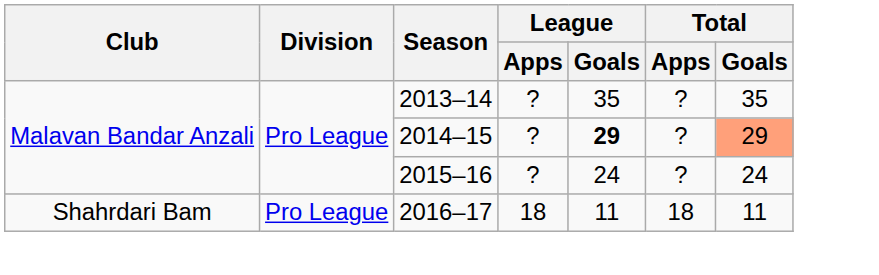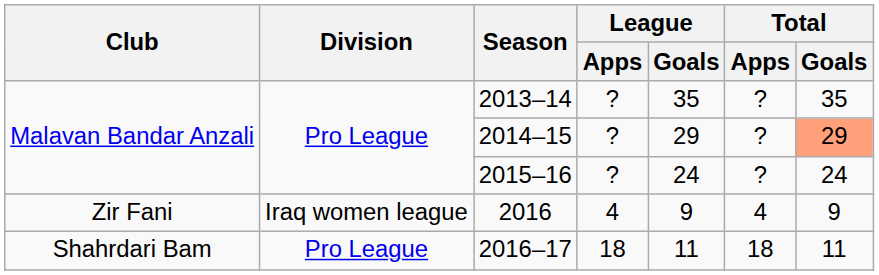 <table class="wikitable" style="text-align: center;">
 <tr>
 <th rowspan="2">Club</th>
 <th rowspan="2">Division</th>
 <th rowspan="2">Season</th>
 <th colspan="2">League</th>
 <th colspan="2">Total</th>
 </tr>
 <tr>
 <th>Apps</th>
 <th>Goals</th>
 <th>Apps</th>
 <th>Goals</th>
 </tr>
 <tr>
 <td rowspan="3"><a href='#'>Malavan Bandar Anzali</a></td>
 <td rowspan="3"><a href='#'>Pro League</a></td>
 <td>2013–14</td>
 <td>?</td>
 <td>35</td>
 <td>?</td>
 <td>35</td>
 </tr>
 <tr>
 <td>2014–15</td>
 <td>?</td>
-<td><strong>29</strong></td>
+<td>29</td>
 <td>?</td>
 <td style="background: lightsalmon;">29</td>
 </tr>
 <tr>
 <td>2015–16</td>
 <td>?</td>
 <td>24</td>
 <td>?</td>
 <td>24</td>
 </tr>
 <tr>
+<td rowspan="1">Zir Fani</td>
+<td rowspan="1">Iraq women league</td>
+<td>2016</td>
+<td>4</td>
+<td>9</td>
+<td>4</td>
+<td>9</td>
+</tr>
+<tr>
 <td rowspan="4">Shahrdari Bam</td>
 <td rowspan="4"><a href='#'>Pro League</a></td>
 <td>2016–17</td>
 <td>18</td>
 <td>11</td>
 <td>18</td>
 <td>11</td>
 </tr>
 </table>
